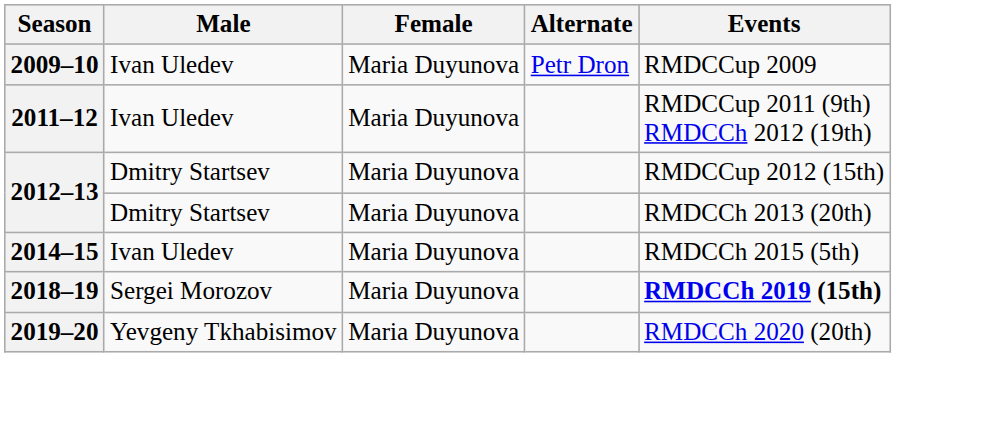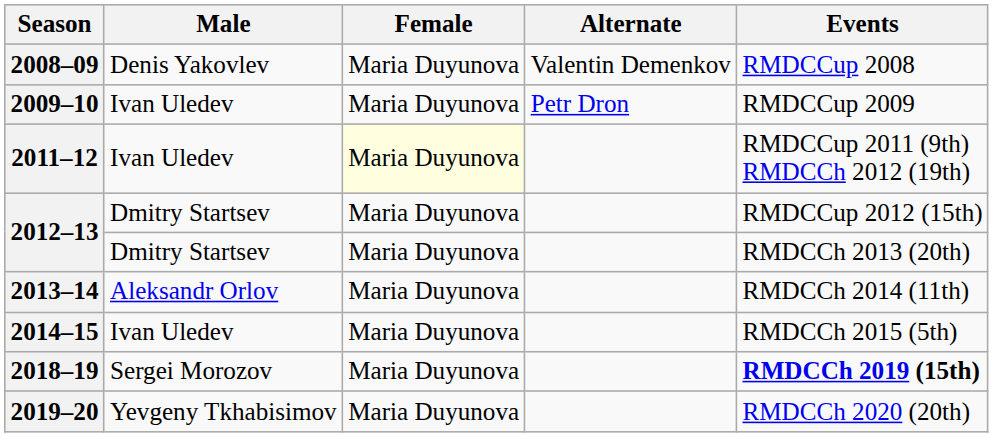 <table class="wikitable">
 <tr>
 <th scope="col">Season</th>
 <th scope="col">Male</th>
 <th scope="col">Female</th>
 <th scope="col">Alternate</th>
 <th scope="col">Events</th>
+</tr>
+<tr>
+<th scope="row">2008–09</th>
+<td>Denis Yakovlev</td>
+<td>Maria Duyunova</td>
+<td>Valentin Demenkov</td>
+<td><a href='#'>RMDCCup</a> 2008 </td>
 </tr>
 <tr>
 <th scope="row">2009–10</th>
 <td>Ivan Uledev</td>
 <td>Maria Duyunova</td>
 <td><a href='#'>Petr Dron</a></td>
 <td>RMDCCup 2009 </td>
 </tr>
 <tr>
 <th scope="row">2011–12</th>
 <td>Ivan Uledev</td>
-<td>Maria Duyunova</td>
+<td style="background: lightyellow;">Maria Duyunova</td>
 <td></td>
 <td>RMDCCup 2011 (9th)<br><a href='#'>RMDCCh</a> 2012 (19th)</td>
 </tr>
 <tr>
 <th scope="row" rowspan=2>2012–13</th>
 <td>Dmitry Startsev</td>
 <td>Maria Duyunova</td>
 <td></td>
 <td>RMDCCup 2012 (15th)</td>
 </tr>
 <tr>
 <td>Dmitry Startsev</td>
 <td>Maria Duyunova</td>
 <td></td>
 <td>RMDCCh 2013 (20th)</td>
+</tr>
+<tr>
+<th scope="row">2013–14</th>
+<td><a href='#'>Aleksandr Orlov</a></td>
+<td>Maria Duyunova</td>
+<td></td>
+<td>RMDCCh 2014 (11th)</td>
 </tr>
 <tr>
 <th scope="row">2014–15</th>
 <td>Ivan Uledev</td>
 <td>Maria Duyunova</td>
 <td></td>
 <td>RMDCCh 2015 (5th)</td>
 </tr>
 <tr>
 <th scope="row">2018–19</th>
 <td>Sergei Morozov</td>
 <td>Maria Duyunova</td>
 <td></td>
 <td><strong><a href='#'>RMDCCh 2019</a> (15th)</strong></td>
 </tr>
 <tr>
 <th scope="row">2019–20</th>
 <td>Yevgeny Tkhabisimov</td>
 <td>Maria Duyunova</td>
 <td></td>
 <td><a href='#'>RMDCCh 2020</a> (20th)</td>
 </tr>
 </table>
